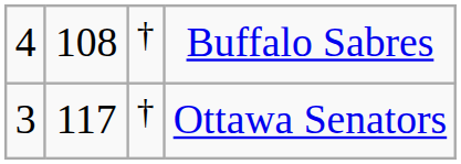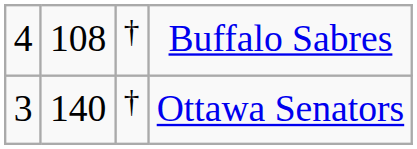 <table class="wikitable sortable">
 <tr align="center" bgcolor="">
 <td>4</td>
 <td>108</td>
 <td> <sup>†</sup></td>
 <td><a href='#'>Buffalo Sabres</a></td>
 </tr>
 <tr align="center" bgcolor="">
 <td>3</td>
-<td>117</td>
+<td>140</td>
 <td> <sup>†</sup></td>
 <td><a href='#'>Ottawa Senators</a></td>
 </tr>
 </table>
